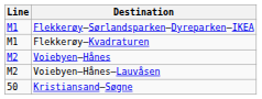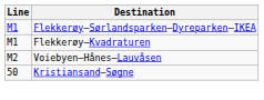 <table class="wikitable sortable">
 <tr>
 <th>Line</th>
 <th>Destination</th>
 </tr>
 <tr>
 <td><a href='#'>M1</a></td>
 <td><a href='#'>Flekkerøy</a>–<a href='#'>Sørlandsparken</a>–<a href='#'>Dyreparken</a>–<a href='#'>IKEA</a></td>
 </tr>
 <tr>
 <td>M1</td>
 <td>Flekkerøy–<a href='#'>Kvadraturen</a></td>
 </tr>
 <tr>
-<td><a href='#'>M2</a></td>
-<td><a href='#'>Voiebyen</a>–<a href='#'>Hånes</a></td>
-</tr>
-<tr>
 <td>M2</td>
 <td>Voiebyen–Hånes–<a href='#'>Lauvåsen</a></td>
 </tr>
 <tr>
 <td>50</td>
 <td><a href='#'>Kristiansand</a>–<a href='#'>Søgne</a></td>
 </tr>
 </table>
